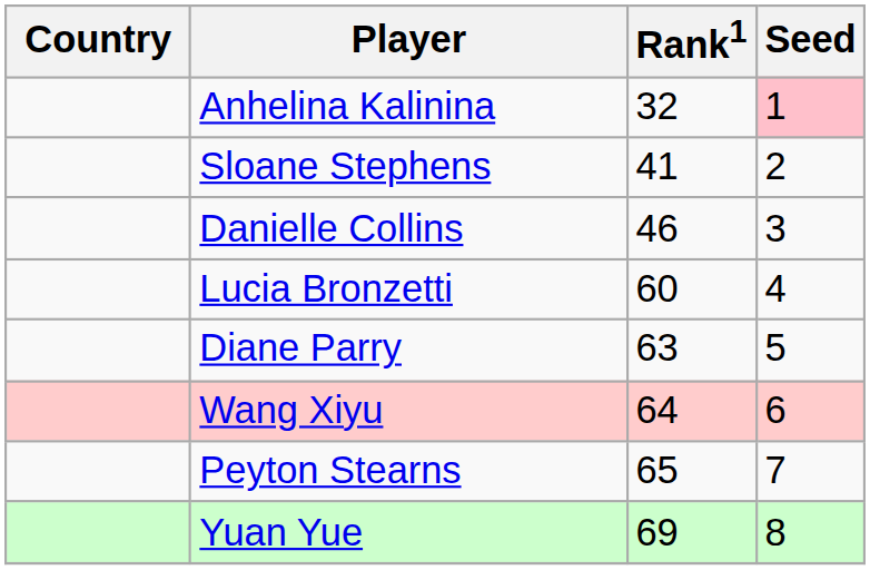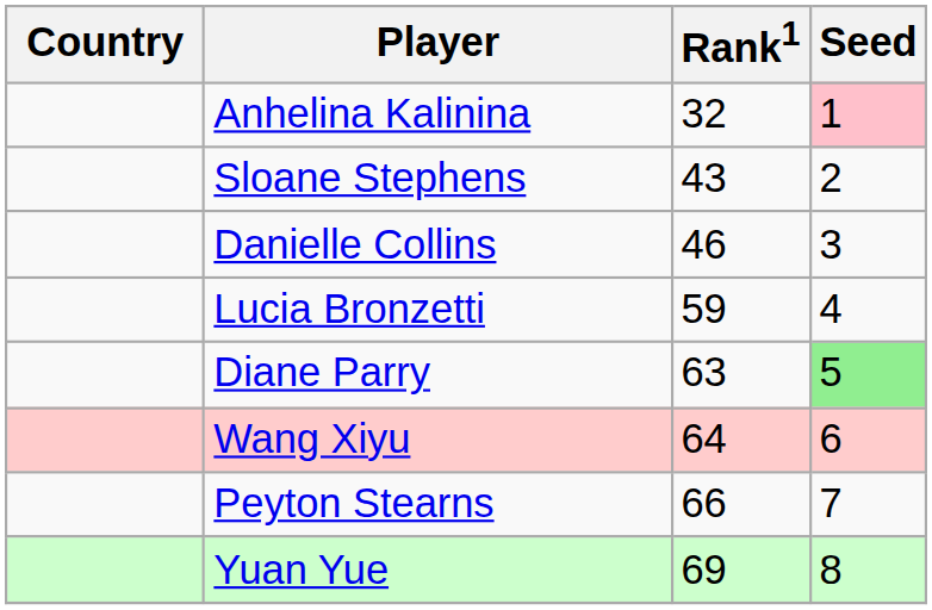 <table class="sortable wikitable">
 <tr>
 <th width="70">Country</th>
 <th width="175">Player</th>
 <th>Rank<sup>1</sup></th>
 <th>Seed</th>
 </tr>
 <tr>
 <td></td>
 <td><a href='#'>Anhelina Kalinina</a></td>
 <td>32</td>
 <td style="background: pink;">1</td>
 </tr>
 <tr>
 <td></td>
 <td><a href='#'>Sloane Stephens</a></td>
-<td>41</td>
+<td>43</td>
 <td>2</td>
 </tr>
 <tr>
 <td></td>
 <td><a href='#'>Danielle Collins</a></td>
 <td>46</td>
 <td>3</td>
 </tr>
 <tr>
 <td></td>
 <td><a href='#'>Lucia Bronzetti</a></td>
-<td>60</td>
+<td>59</td>
 <td>4</td>
 </tr>
 <tr>
 <td></td>
 <td><a href='#'>Diane Parry</a></td>
 <td>63</td>
-<td>5</td>
+<td style="background: lightgreen;">5</td>
 </tr>
 <tr style="background:#fcc;">
 <td></td>
 <td><a href='#'>Wang Xiyu</a></td>
 <td>64</td>
 <td>6</td>
 </tr>
 <tr>
 <td></td>
 <td><a href='#'>Peyton Stearns</a></td>
-<td>65</td>
+<td>66</td>
 <td>7</td>
 </tr>
 <tr style="background:#cfc;">
 <td></td>
 <td><a href='#'>Yuan Yue</a></td>
 <td>69</td>
 <td>8</td>
 </tr>
 <tr>
 </tr>
 </table>
